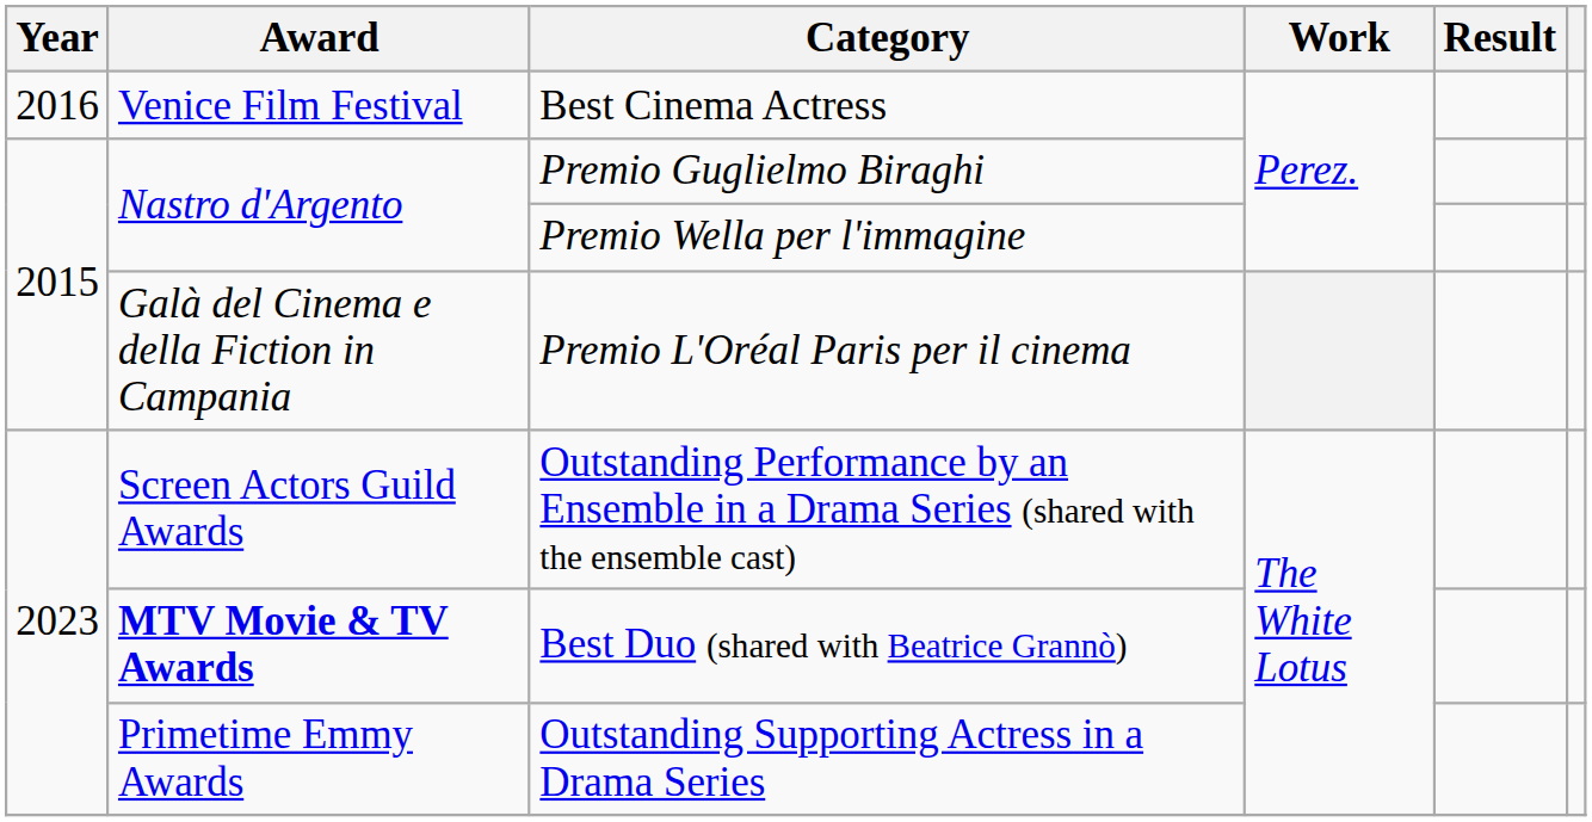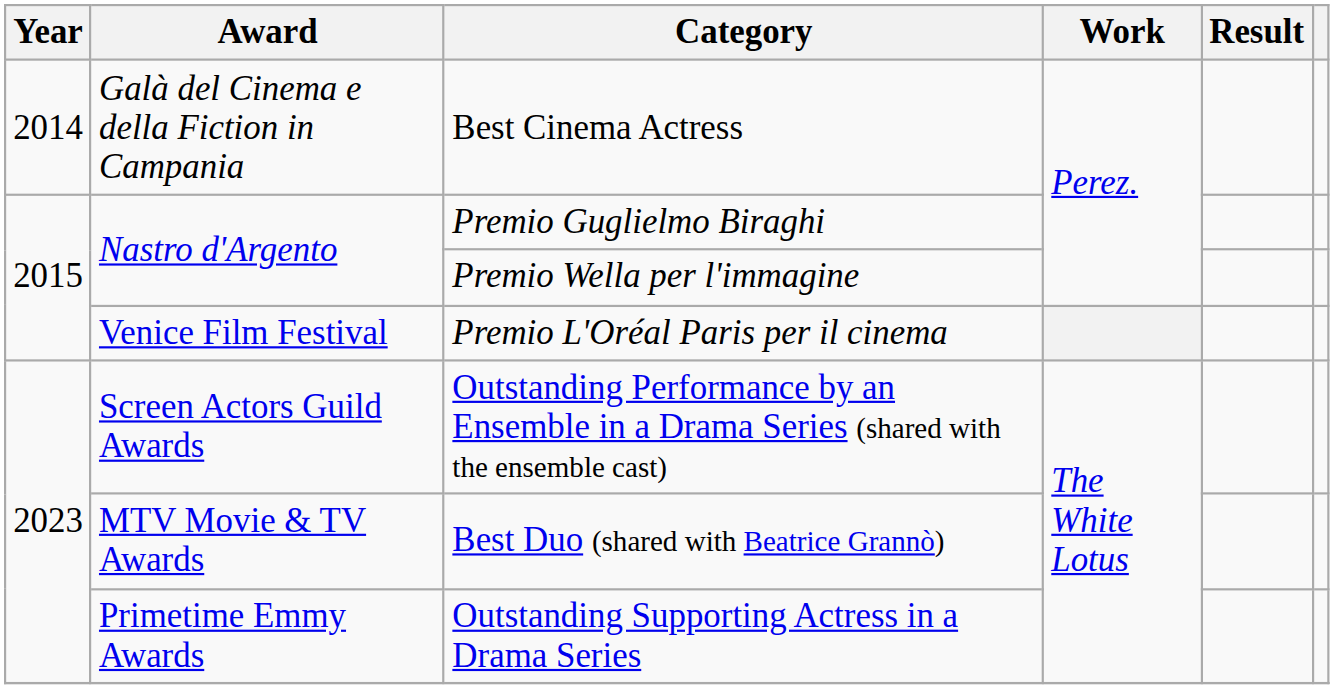 <table class="wikitable sortable plainrowheaders">
 <tr>
 <th scope="col">Year</th>
 <th scope="col">Award</th>
 <th scope="col">Category</th>
 <th scope="col">Work</th>
 <th scope="col">Result</th>
 <th scope="col" class="unsortable"></th>
 </tr>
 <tr>
-<td align="center">2016</td>
-<td><a href='#'>Venice Film Festival</a></td>
+<td align="center">2014</td>
+<td><em>Galà del Cinema e della Fiction in Campania</em></td>
 <td>Best Cinema Actress</td>
 <td rowspan="3"><em><a href='#'>Perez.</a></em></td>
 <td></td>
 <td align="center" rowspan="1"></td>
 </tr>
 <tr>
 <td align="center" rowspan="3">2015</td>
 <td rowspan="2"><em><a href='#'>Nastro d'Argento</a></em></td>
 <td><em>Premio Guglielmo Biraghi</em></td>
 <td></td>
 <td align="center" rowspan="1"></td>
 </tr>
 <tr>
 <td><em>Premio Wella per l'immagine</em></td>
 <td></td>
 <td style="text-align:center;" rowspan="1"></td>
 </tr>
 <tr>
-<td><em>Galà del Cinema e della Fiction in Campania</em></td>
+<td><a href='#'>Venice Film Festival</a></td>
 <td><em>Premio L'Oréal Paris per il cinema</em></td>
 <th></th>
 <td></td>
 <td align="center" rowspan="1"></td>
 </tr>
 <tr>
 <td align="center" rowspan="3">2023</td>
 <td><a href='#'>Screen Actors Guild Awards</a></td>
 <td><a href='#'>Outstanding Performance by an Ensemble in a Drama Series</a> <small>(shared with the ensemble cast)</small></td>
 <td rowspan=3><em><a href='#'>The White Lotus</a></em></td>
 <td></td>
 <td align="center" rowspan="1"></td>
 </tr>
 <tr>
-<td><strong><a href='#'>MTV Movie & TV Awards</a></strong></td>
+<td><a href='#'>MTV Movie & TV Awards</a></td>
 <td><a href='#'>Best Duo</a> <small>(shared with <a href='#'>Beatrice Grannò</a>)</small></td>
 <td></td>
 <td align="center" rowspan="1"></td>
 </tr>
 <tr>
 <td><a href='#'> Primetime Emmy Awards</a></td>
 <td><a href='#'> Outstanding Supporting Actress in a Drama Series</a></td>
 <td></td>
 <td align="center" rowspan="1"></td>
 </tr>
 <tr>
 </tr>
 </table>
